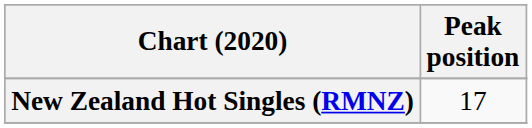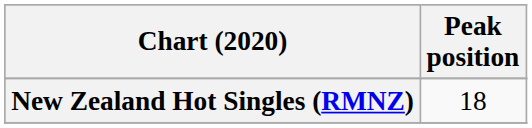 <table class="wikitable sortable plainrowheaders" style="text-align:center">
 <tr>
 <th scope="col">Chart (2020)</th>
 <th scope="col">Peak<br>position</th>
 </tr>
 <tr>
 </tr>
 <tr>
 </tr>
 <tr>
 <th scope="row">New Zealand Hot Singles (<a href='#'>RMNZ</a>)</th>
-<td>17</td>
+<td>18</td>
 </tr>
 <tr>
 </tr>
 <tr>
 </tr>
 </table>
